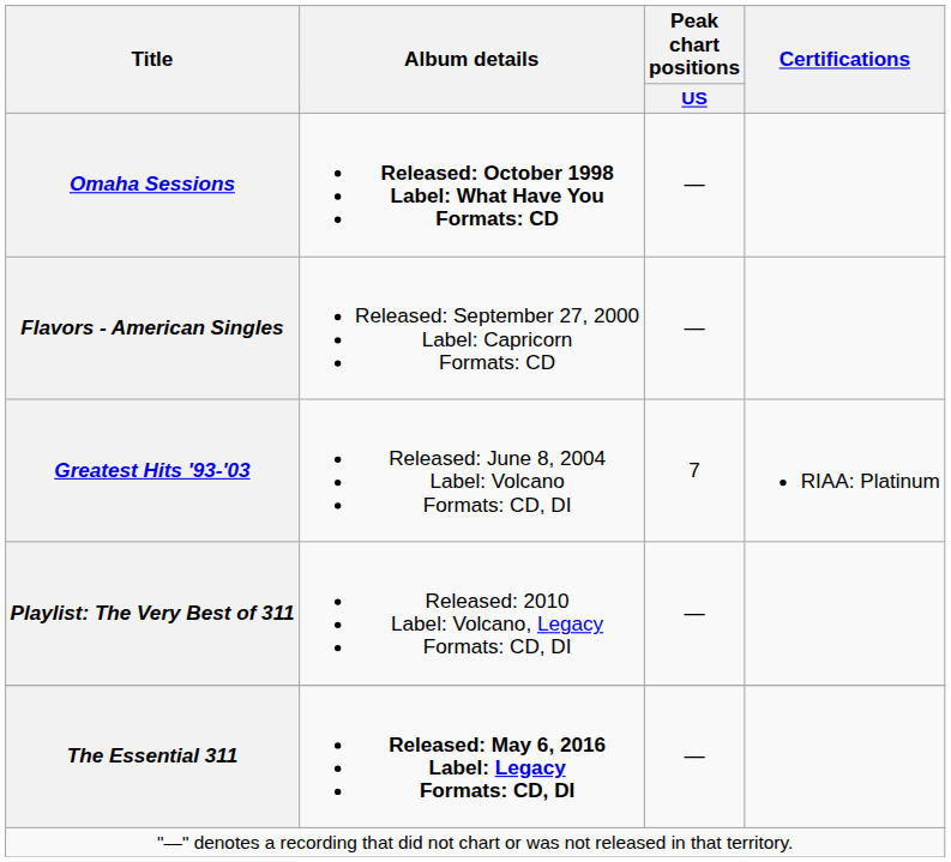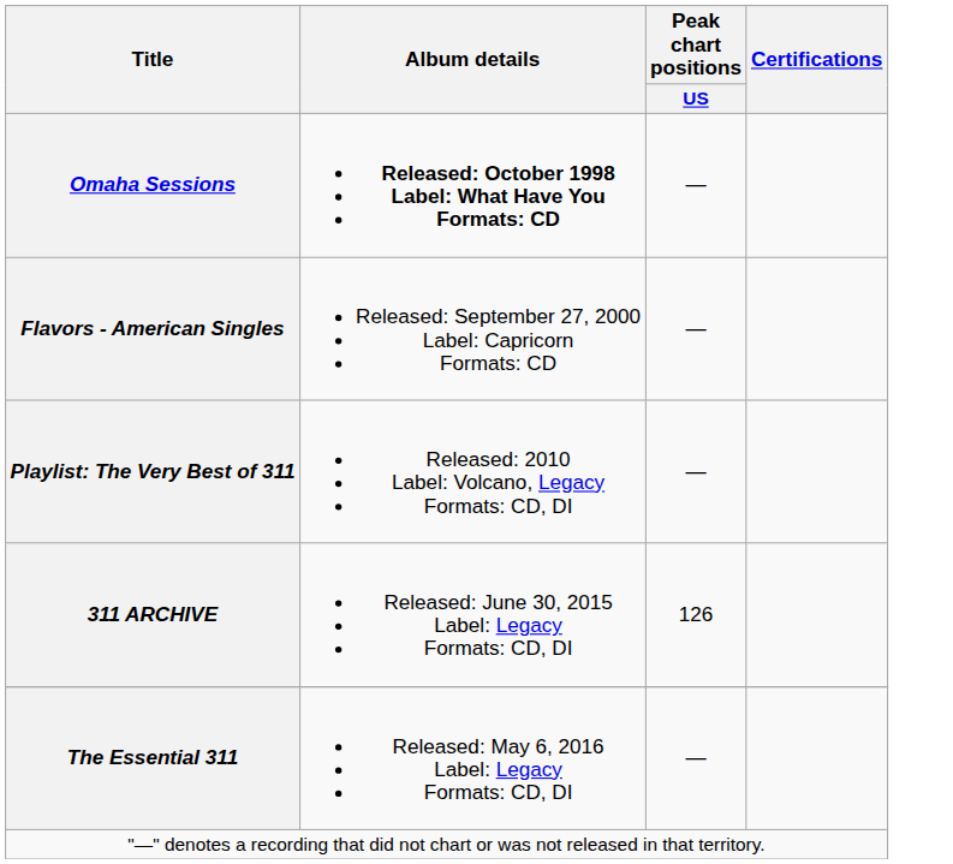 <table class="wikitable plainrowheaders" style="text-align:center;" border="1">
 <tr>
 <th scope="col" rowspan="2">Title</th>
 <th scope="col" rowspan="2">Album details</th>
 <th scope="col" colspan="1">Peak chart positions</th>
 <th scope="col" rowspan="2"><a href='#'>Certifications</a></th>
 </tr>
 <tr>
 <th scope="col" style="width:3em;font-size:90%;"><a href='#'>US</a><br></th>
 </tr>
 <tr>
 <th scope="row"><em><a href='#'>Omaha Sessions</a></em></th>
 <td><strong><br><ul><li>Released: October 1998</li><li>Label: What Have You</li><li>Formats: CD</li></ul></strong></td>
 <td>—</td>
 <td></td>
 </tr>
 <tr>
 <th scope="row"><em>Flavors - American Singles</em></th>
 <td><br><ul><li>Released: September 27, 2000</li><li>Label: Capricorn</li><li>Formats: CD</li></ul></td>
 <td>—</td>
 <td></td>
 </tr>
 <tr>
-<th scope="row"><em><a href='#'>Greatest Hits '93-'03</a></em></th>
-<td><br><ul><li>Released: June 8, 2004</li><li>Label: Volcano</li><li>Formats: CD, DI</li></ul></td>
-<td>7</td>
-<td><br><ul><li>RIAA: Platinum</li></ul></td>
-</tr>
-<tr>
 <th scope="row"><em>Playlist: The Very Best of 311</em></th>
 <td><br><ul><li>Released: 2010</li><li>Label: Volcano, <a href='#'>Legacy</a></li><li>Formats: CD, DI</li></ul></td>
 <td>—</td>
 <td></td>
 </tr>
 <tr>
+<th scope="row"><em>311 ARCHIVE</em></th>
+<td><br><ul><li>Released: June 30, 2015</li><li>Label: <a href='#'>Legacy</a></li><li>Formats: CD, DI</li></ul></td>
+<td>126</td>
+<td></td>
+</tr>
+<tr>
 </tr>
 <tr>
 <th scope="row"><em>The Essential 311</em></th>
-<td><strong><br><ul><li>Released: May 6, 2016</li><li>Label: <a href='#'>Legacy</a></li><li>Formats: CD, DI</li></ul></strong></td>
+<td><br><ul><li>Released: May 6, 2016</li><li>Label: <a href='#'>Legacy</a></li><li>Formats: CD, DI</li></ul></td>
 <td>—</td>
 <td></td>
 </tr>
 <tr>
 <td colspan="4" style="font-size:90%">"—" denotes a recording that did not chart or was not released in that territory.</td>
 </tr>
 </table>
